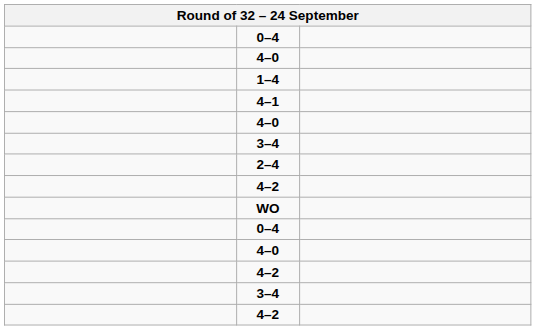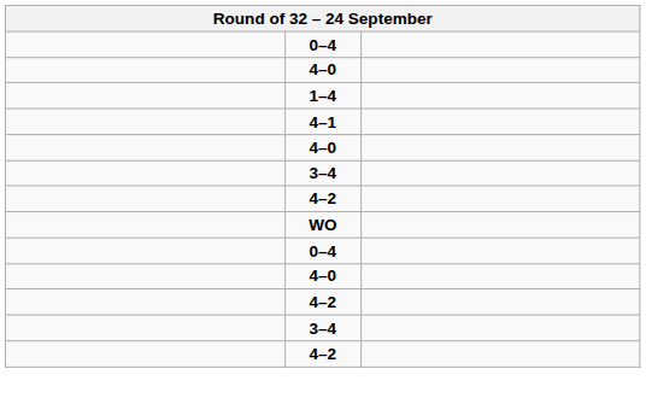 <table class="wikitable" style="text-align: center; font-size:90% ">
 <tr>
 <th colspan=3>Round of 32 – 24 September</th>
 </tr>
 <tr>
 <td align=left width="240"></td>
 <td align=center width="60"><strong>0–4</strong></td>
 <td align=left width="240"><strong></strong></td>
 </tr>
 <tr>
 <td align=left><strong></strong></td>
 <td align=center><strong>4–0</strong></td>
 <td align=left></td>
 </tr>
 <tr>
 <td align=left></td>
 <td align=center><strong>1–4</strong></td>
 <td align=left><strong></strong></td>
 </tr>
 <tr>
 <td align=left><strong></strong></td>
 <td align=center><strong>4–1</strong></td>
 <td align=left></td>
 </tr>
 <tr>
 <td align=left><strong></strong></td>
 <td align=center><strong>4–0</strong></td>
 <td align=left></td>
 </tr>
 <tr>
 <td align=left></td>
 <td align=center><strong>3–4</strong></td>
-<td align=left><strong></strong></td>
-</tr>
-<tr>
-<td align=left></td>
-<td align=center><strong>2–4</strong></td>
 <td align=left><strong></strong></td>
 </tr>
 <tr>
 <td align=left><strong></strong></td>
 <td align=center><strong>4–2</strong></td>
 <td align=left></td>
 </tr>
 <tr>
 <td align=left></td>
 <td align=center><strong>WO</strong></td>
 <td align=left><strong></strong></td>
 </tr>
 <tr>
 <td align=left></td>
 <td align=center><strong>0–4</strong></td>
 <td align=left><strong></strong></td>
 </tr>
 <tr>
 <td align=left><strong></strong></td>
 <td align=center><strong>4–0</strong></td>
 <td align=left></td>
 </tr>
 <tr>
 <td align=left><strong></strong></td>
 <td align=center><strong>4–2</strong></td>
 <td align=left></td>
 </tr>
 <tr>
 <td align=left></td>
 <td align=center><strong>3–4</strong></td>
 <td align=left><strong></strong></td>
 </tr>
 <tr>
 <td align=left><strong></strong></td>
 <td align=center><strong>4–2</strong></td>
 <td align=left></td>
 </tr>
 </table>
